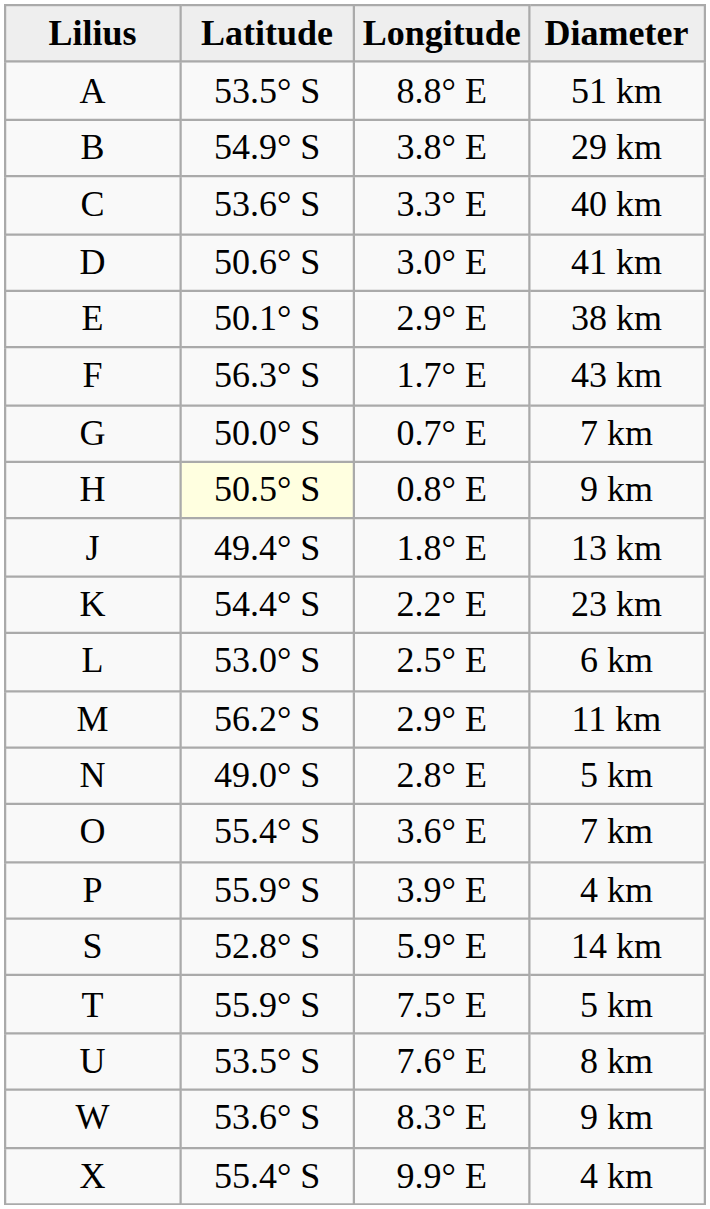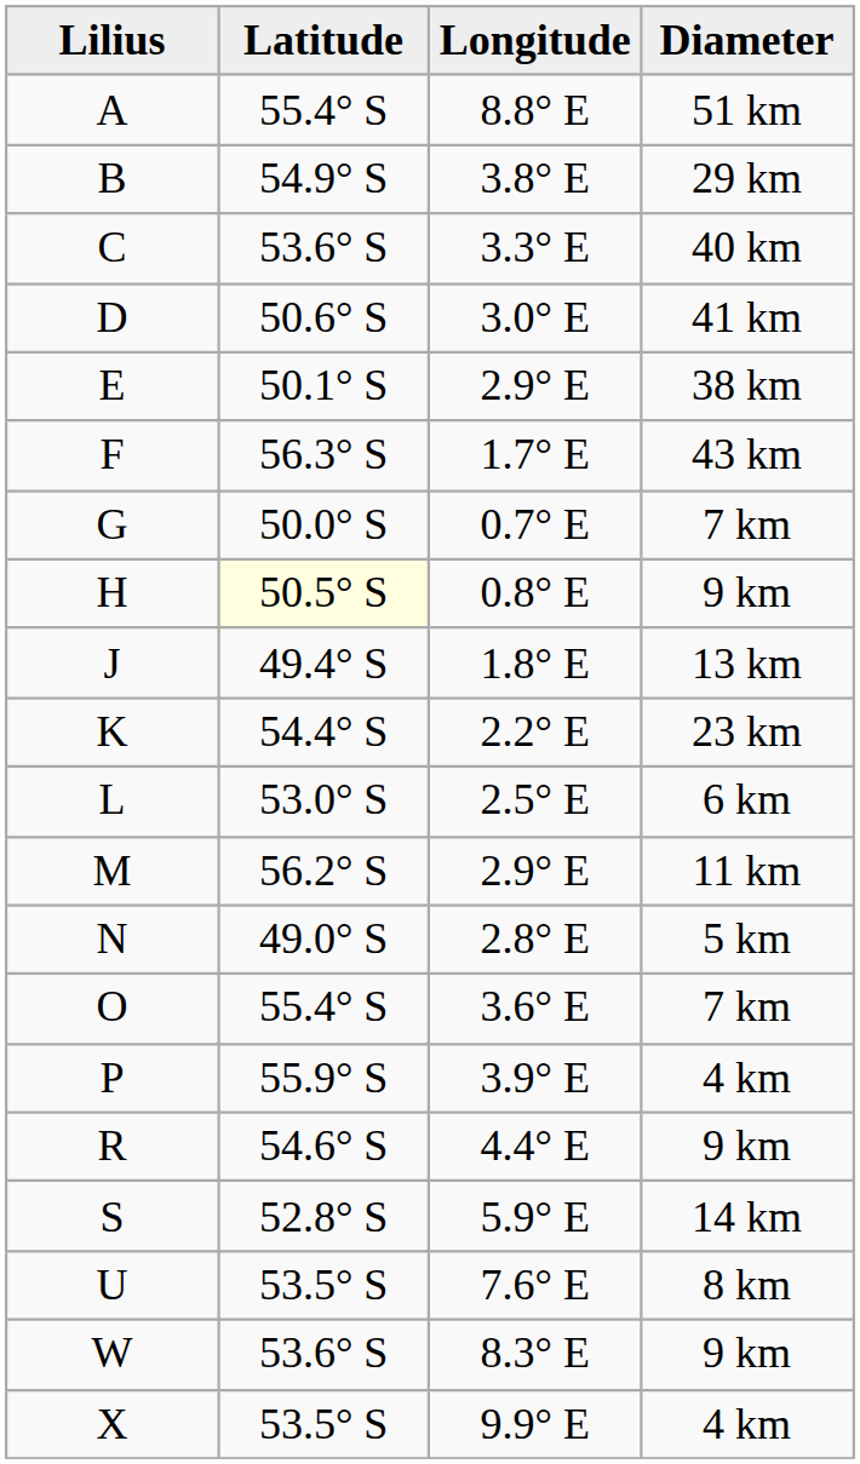 <table class="wikitable">
 <tr>
 <th width="25%" style="background:#eeeeee;">Lilius</th>
 <th width="25%" style="background:#eeeeee;">Latitude</th>
 <th width="25%" style="background:#eeeeee;">Longitude</th>
 <th width="25%" style="background:#eeeeee;">Diameter</th>
 </tr>
 <tr>
 <td align="center">A</td>
-<td align="center">53.5° S</td>
+<td align="center">55.4° S</td>
 <td align="center">8.8° E</td>
 <td align="center">51 km</td>
 </tr>
 <tr>
 <td align="center">B</td>
 <td align="center">54.9° S</td>
 <td align="center">3.8° E</td>
 <td align="center">29 km</td>
 </tr>
 <tr>
 <td align="center">C</td>
 <td align="center">53.6° S</td>
 <td align="center">3.3° E</td>
 <td align="center">40 km</td>
 </tr>
 <tr>
 <td align="center">D</td>
 <td align="center">50.6° S</td>
 <td align="center">3.0° E</td>
 <td align="center">41 km</td>
 </tr>
 <tr>
 <td align="center">E</td>
 <td align="center">50.1° S</td>
 <td align="center">2.9° E</td>
 <td align="center">38 km</td>
 </tr>
 <tr>
 <td align="center">F</td>
 <td align="center">56.3° S</td>
 <td align="center">1.7° E</td>
 <td align="center">43 km</td>
 </tr>
 <tr>
 <td align="center">G</td>
 <td align="center">50.0° S</td>
 <td align="center">0.7° E</td>
 <td align="center">7 km</td>
 </tr>
 <tr>
 <td align="center">H</td>
 <td align="center" style="background: lightyellow;">50.5° S</td>
 <td align="center">0.8° E</td>
 <td align="center">9 km</td>
 </tr>
 <tr>
 <td align="center">J</td>
 <td align="center">49.4° S</td>
 <td align="center">1.8° E</td>
 <td align="center">13 km</td>
 </tr>
 <tr>
 <td align="center">K</td>
 <td align="center">54.4° S</td>
 <td align="center">2.2° E</td>
 <td align="center">23 km</td>
 </tr>
 <tr>
 <td align="center">L</td>
 <td align="center">53.0° S</td>
 <td align="center">2.5° E</td>
 <td align="center">6 km</td>
 </tr>
 <tr>
 <td align="center">M</td>
 <td align="center">56.2° S</td>
 <td align="center">2.9° E</td>
 <td align="center">11 km</td>
 </tr>
 <tr>
 <td align="center">N</td>
 <td align="center">49.0° S</td>
 <td align="center">2.8° E</td>
 <td align="center">5 km</td>
 </tr>
 <tr>
 <td align="center">O</td>
 <td align="center">55.4° S</td>
 <td align="center">3.6° E</td>
 <td align="center">7 km</td>
 </tr>
 <tr>
 <td align="center">P</td>
 <td align="center">55.9° S</td>
 <td align="center">3.9° E</td>
 <td align="center">4 km</td>
 </tr>
 <tr>
+<td align="center">R</td>
+<td align="center">54.6° S</td>
+<td align="center">4.4° E</td>
+<td align="center">9 km</td>
+</tr>
+<tr>
 <td align="center">S</td>
 <td align="center">52.8° S</td>
 <td align="center">5.9° E</td>
 <td align="center">14 km</td>
-</tr>
-<tr>
-<td align="center">T</td>
-<td align="center">55.9° S</td>
-<td align="center">7.5° E</td>
-<td align="center">5 km</td>
 </tr>
 <tr>
 <td align="center">U</td>
 <td align="center">53.5° S</td>
 <td align="center">7.6° E</td>
 <td align="center">8 km</td>
 </tr>
 <tr>
 <td align="center">W</td>
 <td align="center">53.6° S</td>
 <td align="center">8.3° E</td>
 <td align="center">9 km</td>
 </tr>
 <tr>
 <td align="center">X</td>
-<td align="center">55.4° S</td>
+<td align="center">53.5° S</td>
 <td align="center">9.9° E</td>
 <td align="center">4 km</td>
 </tr>
 </table>
